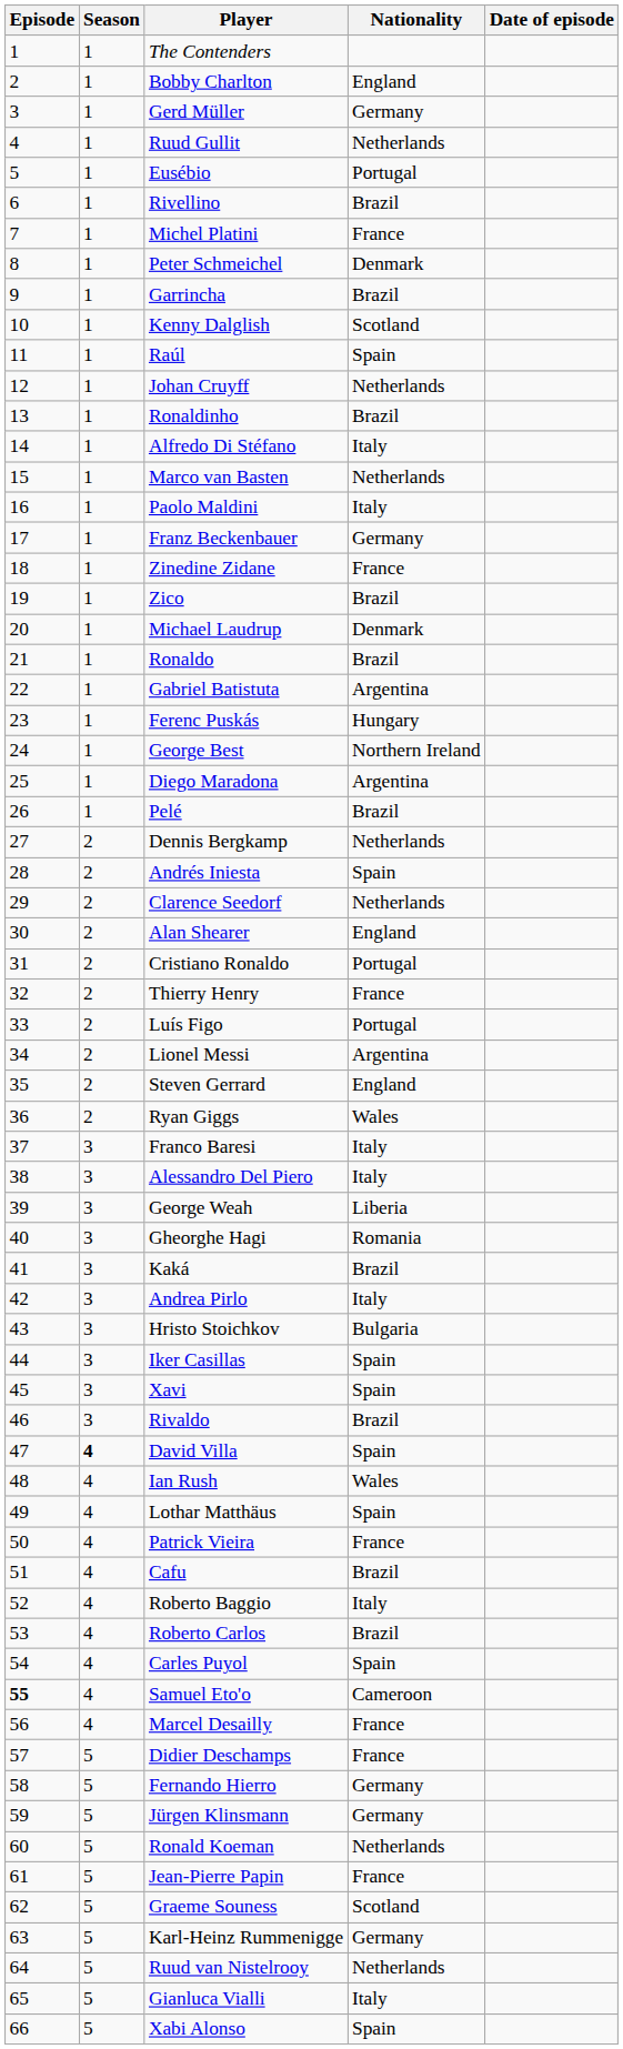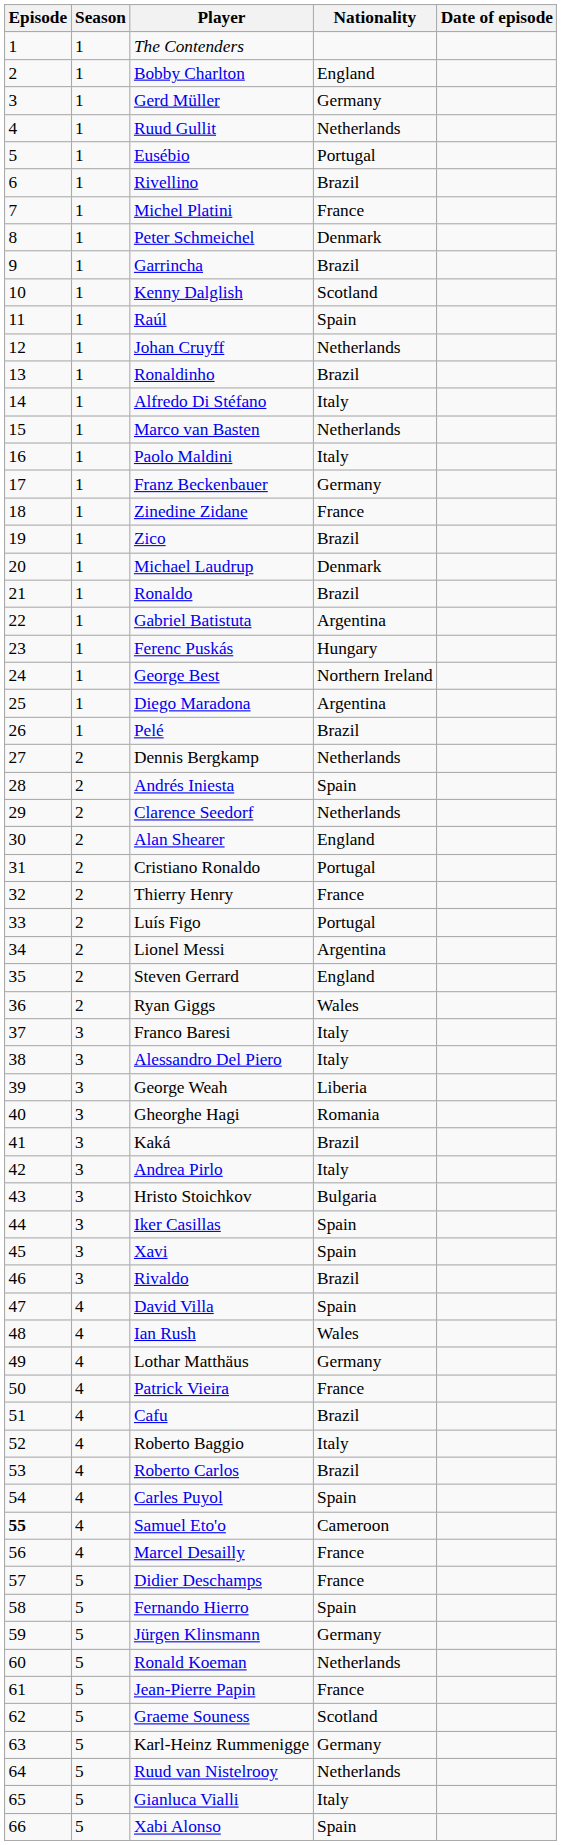 <table class="wikitable sortable">
 <tr>
 <th>Episode</th>
 <th>Season</th>
 <th>Player</th>
 <th>Nationality</th>
 <th>Date of episode</th>
 </tr>
 <tr>
 <td>1</td>
 <td>1</td>
 <td><em>The Contenders</em></td>
 <td></td>
 <td></td>
 </tr>
 <tr>
 <td>2</td>
 <td>1</td>
 <td><a href='#'>Bobby Charlton</a></td>
 <td> England</td>
 <td></td>
 </tr>
 <tr>
 <td>3</td>
 <td>1</td>
 <td><a href='#'>Gerd Müller</a></td>
 <td> Germany</td>
 <td></td>
 </tr>
 <tr>
 <td>4</td>
 <td>1</td>
 <td><a href='#'>Ruud Gullit</a></td>
 <td> Netherlands</td>
 <td></td>
 </tr>
 <tr>
 <td>5</td>
 <td>1</td>
 <td><a href='#'>Eusébio</a></td>
 <td> Portugal</td>
 <td></td>
 </tr>
 <tr>
 <td>6</td>
 <td>1</td>
 <td><a href='#'>Rivellino</a></td>
 <td> Brazil</td>
 <td></td>
 </tr>
 <tr>
 <td>7</td>
 <td>1</td>
 <td><a href='#'>Michel Platini</a></td>
 <td> France</td>
 <td></td>
 </tr>
 <tr>
 <td>8</td>
 <td>1</td>
 <td><a href='#'>Peter Schmeichel</a></td>
 <td> Denmark</td>
 <td></td>
 </tr>
 <tr>
 <td>9</td>
 <td>1</td>
 <td><a href='#'>Garrincha</a></td>
 <td> Brazil</td>
 <td></td>
 </tr>
 <tr>
 <td>10</td>
 <td>1</td>
 <td><a href='#'>Kenny Dalglish</a></td>
 <td> Scotland</td>
 <td></td>
 </tr>
 <tr>
 <td>11</td>
 <td>1</td>
 <td><a href='#'>Raúl</a></td>
 <td> Spain</td>
 <td></td>
 </tr>
 <tr>
 <td>12</td>
 <td>1</td>
 <td><a href='#'>Johan Cruyff</a></td>
 <td> Netherlands</td>
 <td></td>
 </tr>
 <tr>
 <td>13</td>
 <td>1</td>
 <td><a href='#'>Ronaldinho</a></td>
 <td> Brazil</td>
 <td></td>
 </tr>
 <tr>
 <td>14</td>
 <td>1</td>
 <td><a href='#'>Alfredo Di Stéfano</a></td>
 <td> Italy</td>
 <td></td>
 </tr>
 <tr>
 <td>15</td>
 <td>1</td>
 <td><a href='#'>Marco van Basten</a></td>
 <td> Netherlands</td>
 <td></td>
 </tr>
 <tr>
 <td>16</td>
 <td>1</td>
 <td><a href='#'>Paolo Maldini</a></td>
 <td> Italy</td>
 <td></td>
 </tr>
 <tr>
 <td>17</td>
 <td>1</td>
 <td><a href='#'>Franz Beckenbauer</a></td>
 <td> Germany</td>
 <td></td>
 </tr>
 <tr>
 <td>18</td>
 <td>1</td>
 <td><a href='#'>Zinedine Zidane</a></td>
 <td> France</td>
 <td></td>
 </tr>
 <tr>
 <td>19</td>
 <td>1</td>
 <td><a href='#'>Zico</a></td>
 <td> Brazil</td>
 <td></td>
 </tr>
 <tr>
 <td>20</td>
 <td>1</td>
 <td><a href='#'>Michael Laudrup</a></td>
 <td> Denmark</td>
 <td></td>
 </tr>
 <tr>
 <td>21</td>
 <td>1</td>
 <td><a href='#'>Ronaldo</a></td>
 <td> Brazil</td>
 <td></td>
 </tr>
 <tr>
 <td>22</td>
 <td>1</td>
 <td><a href='#'>Gabriel Batistuta</a></td>
 <td> Argentina</td>
 <td></td>
 </tr>
 <tr>
 <td>23</td>
 <td>1</td>
 <td><a href='#'>Ferenc Puskás</a></td>
 <td> Hungary</td>
 <td></td>
 </tr>
 <tr>
 <td>24</td>
 <td>1</td>
 <td><a href='#'>George Best</a></td>
 <td> Northern Ireland</td>
 <td></td>
 </tr>
 <tr>
 <td>25</td>
 <td>1</td>
 <td><a href='#'>Diego Maradona</a></td>
 <td> Argentina</td>
 <td></td>
 </tr>
 <tr>
 <td>26</td>
 <td>1</td>
 <td><a href='#'>Pelé</a></td>
 <td> Brazil</td>
 <td></td>
 </tr>
 <tr>
 <td>27</td>
 <td>2</td>
 <td>Dennis Bergkamp</td>
 <td> Netherlands</td>
 <td></td>
 </tr>
 <tr>
 <td>28</td>
 <td>2</td>
 <td><a href='#'>Andrés Iniesta</a></td>
 <td> Spain</td>
 <td></td>
 </tr>
 <tr>
 <td>29</td>
 <td>2</td>
 <td><a href='#'>Clarence Seedorf</a></td>
 <td> Netherlands</td>
 <td></td>
 </tr>
 <tr>
 <td>30</td>
 <td>2</td>
 <td><a href='#'>Alan Shearer</a></td>
 <td> England</td>
 <td></td>
 </tr>
 <tr>
 <td>31</td>
 <td>2</td>
 <td>Cristiano Ronaldo</td>
 <td> Portugal</td>
 <td></td>
 </tr>
 <tr>
 <td>32</td>
 <td>2</td>
 <td>Thierry Henry</td>
 <td> France</td>
 <td></td>
 </tr>
 <tr>
 <td>33</td>
 <td>2</td>
 <td>Luís Figo</td>
 <td> Portugal</td>
 <td></td>
 </tr>
 <tr>
 <td>34</td>
 <td>2</td>
 <td>Lionel Messi</td>
 <td> Argentina</td>
 <td></td>
 </tr>
 <tr>
 <td>35</td>
 <td>2</td>
 <td>Steven Gerrard</td>
 <td> England</td>
 <td></td>
 </tr>
 <tr>
 <td>36</td>
 <td>2</td>
 <td>Ryan Giggs</td>
 <td> Wales</td>
 <td></td>
 </tr>
 <tr>
 <td>37</td>
 <td>3</td>
 <td>Franco Baresi</td>
 <td> Italy</td>
 <td></td>
 </tr>
 <tr>
 <td>38</td>
 <td>3</td>
 <td><a href='#'>Alessandro Del Piero</a></td>
 <td> Italy</td>
 <td></td>
 </tr>
 <tr>
 <td>39</td>
 <td>3</td>
 <td>George Weah</td>
 <td> Liberia</td>
 <td></td>
 </tr>
 <tr>
 <td>40</td>
 <td>3</td>
 <td>Gheorghe Hagi</td>
 <td> Romania</td>
 <td></td>
 </tr>
 <tr>
 <td>41</td>
 <td>3</td>
 <td>Kaká</td>
 <td> Brazil</td>
 <td></td>
 </tr>
 <tr>
 <td>42</td>
 <td>3</td>
 <td><a href='#'>Andrea Pirlo</a></td>
 <td> Italy</td>
 <td></td>
 </tr>
 <tr>
 <td>43</td>
 <td>3</td>
 <td>Hristo Stoichkov</td>
 <td> Bulgaria</td>
 <td></td>
 </tr>
 <tr>
 <td>44</td>
 <td>3</td>
 <td><a href='#'>Iker Casillas</a></td>
 <td> Spain</td>
 <td></td>
 </tr>
 <tr>
 <td>45</td>
 <td>3</td>
 <td><a href='#'>Xavi</a></td>
 <td> Spain</td>
 <td></td>
 </tr>
 <tr>
 <td>46</td>
 <td>3</td>
 <td><a href='#'>Rivaldo</a></td>
 <td> Brazil</td>
 <td></td>
 </tr>
 <tr>
 <td>47</td>
-<td><strong>4</strong></td>
+<td>4</td>
 <td><a href='#'>David Villa</a></td>
 <td> Spain</td>
 <td></td>
 </tr>
 <tr>
 <td>48</td>
 <td>4</td>
 <td><a href='#'>Ian Rush</a></td>
 <td> Wales</td>
 <td></td>
 </tr>
 <tr>
 <td>49</td>
 <td>4</td>
 <td>Lothar Matthäus</td>
-<td> Spain</td>
+<td> Germany</td>
 <td></td>
 </tr>
 <tr>
 <td>50</td>
 <td>4</td>
 <td><a href='#'>Patrick Vieira</a></td>
 <td> France</td>
 <td></td>
 </tr>
 <tr>
 <td>51</td>
 <td>4</td>
 <td><a href='#'>Cafu</a></td>
 <td> Brazil</td>
 <td></td>
 </tr>
 <tr>
 <td>52</td>
 <td>4</td>
 <td>Roberto Baggio</td>
 <td> Italy</td>
 <td></td>
 </tr>
 <tr>
 <td>53</td>
 <td>4</td>
 <td><a href='#'>Roberto Carlos</a></td>
 <td> Brazil</td>
 <td></td>
 </tr>
 <tr>
 <td>54</td>
 <td>4</td>
 <td><a href='#'>Carles Puyol</a></td>
 <td> Spain</td>
 <td></td>
 </tr>
 <tr>
 <td><strong>55</strong></td>
 <td>4</td>
 <td><a href='#'>Samuel Eto'o</a></td>
 <td> Cameroon</td>
 <td></td>
 </tr>
 <tr>
 <td>56</td>
 <td>4</td>
 <td><a href='#'>Marcel Desailly</a></td>
 <td> France</td>
 <td></td>
 </tr>
 <tr>
 <td>57</td>
 <td>5</td>
 <td><a href='#'>Didier Deschamps</a></td>
 <td> France</td>
 <td></td>
 </tr>
 <tr>
 <td>58</td>
 <td>5</td>
 <td><a href='#'>Fernando Hierro</a></td>
-<td> Germany</td>
+<td> Spain</td>
 <td></td>
 </tr>
 <tr>
 <td>59</td>
 <td>5</td>
 <td><a href='#'>Jürgen Klinsmann</a></td>
 <td> Germany</td>
 <td></td>
 </tr>
 <tr>
 <td>60</td>
 <td>5</td>
 <td><a href='#'>Ronald Koeman</a></td>
 <td> Netherlands</td>
 <td></td>
 </tr>
 <tr>
 <td>61</td>
 <td>5</td>
 <td><a href='#'>Jean-Pierre Papin</a></td>
 <td> France</td>
 <td></td>
 </tr>
 <tr>
 <td>62</td>
 <td>5</td>
 <td><a href='#'>Graeme Souness</a></td>
 <td> Scotland</td>
 <td></td>
 </tr>
 <tr>
 <td>63</td>
 <td>5</td>
 <td>Karl-Heinz Rummenigge</td>
 <td> Germany</td>
 <td></td>
 </tr>
 <tr>
 <td>64</td>
 <td>5</td>
 <td><a href='#'>Ruud van Nistelrooy</a></td>
 <td> Netherlands</td>
 <td></td>
 </tr>
 <tr>
 <td>65</td>
 <td>5</td>
 <td><a href='#'>Gianluca Vialli</a></td>
 <td> Italy</td>
 <td></td>
 </tr>
 <tr>
 <td>66</td>
 <td>5</td>
 <td><a href='#'>Xabi Alonso</a></td>
 <td> Spain</td>
 <td></td>
 </tr>
 <tr>
 </tr>
 </table>
